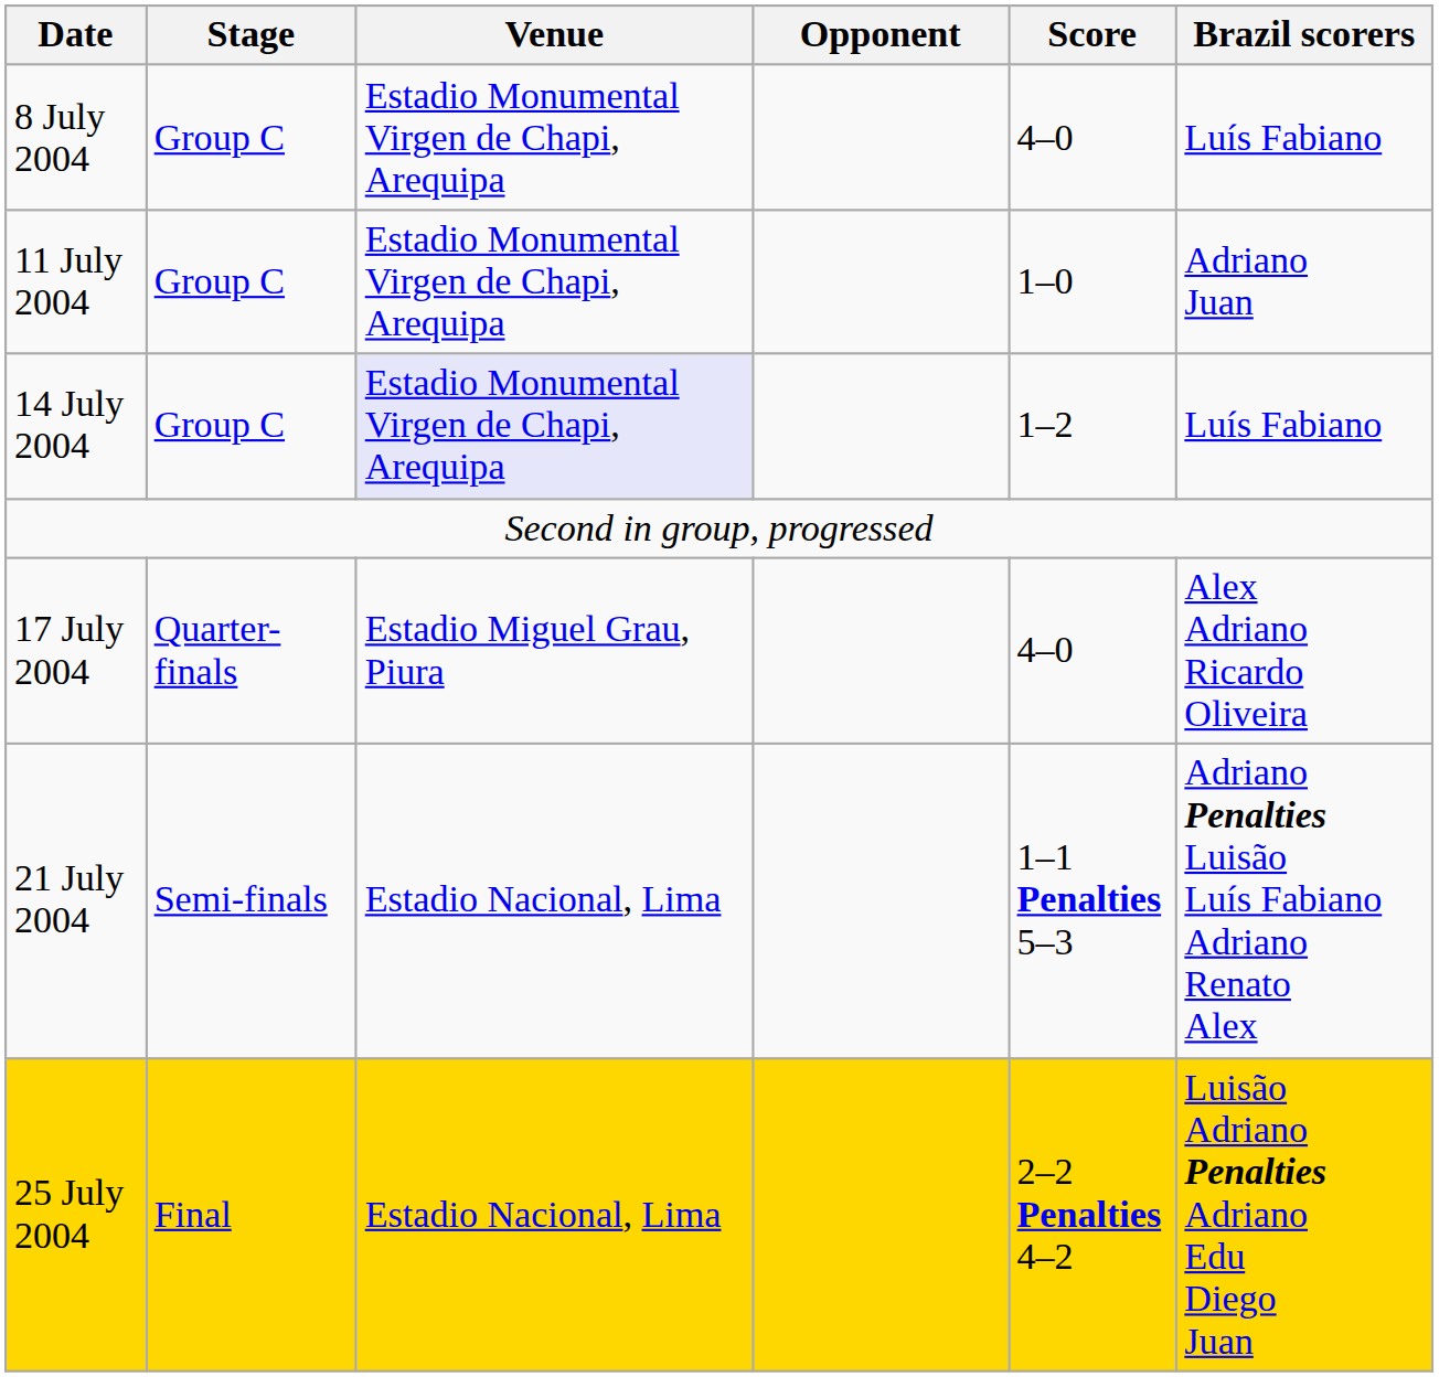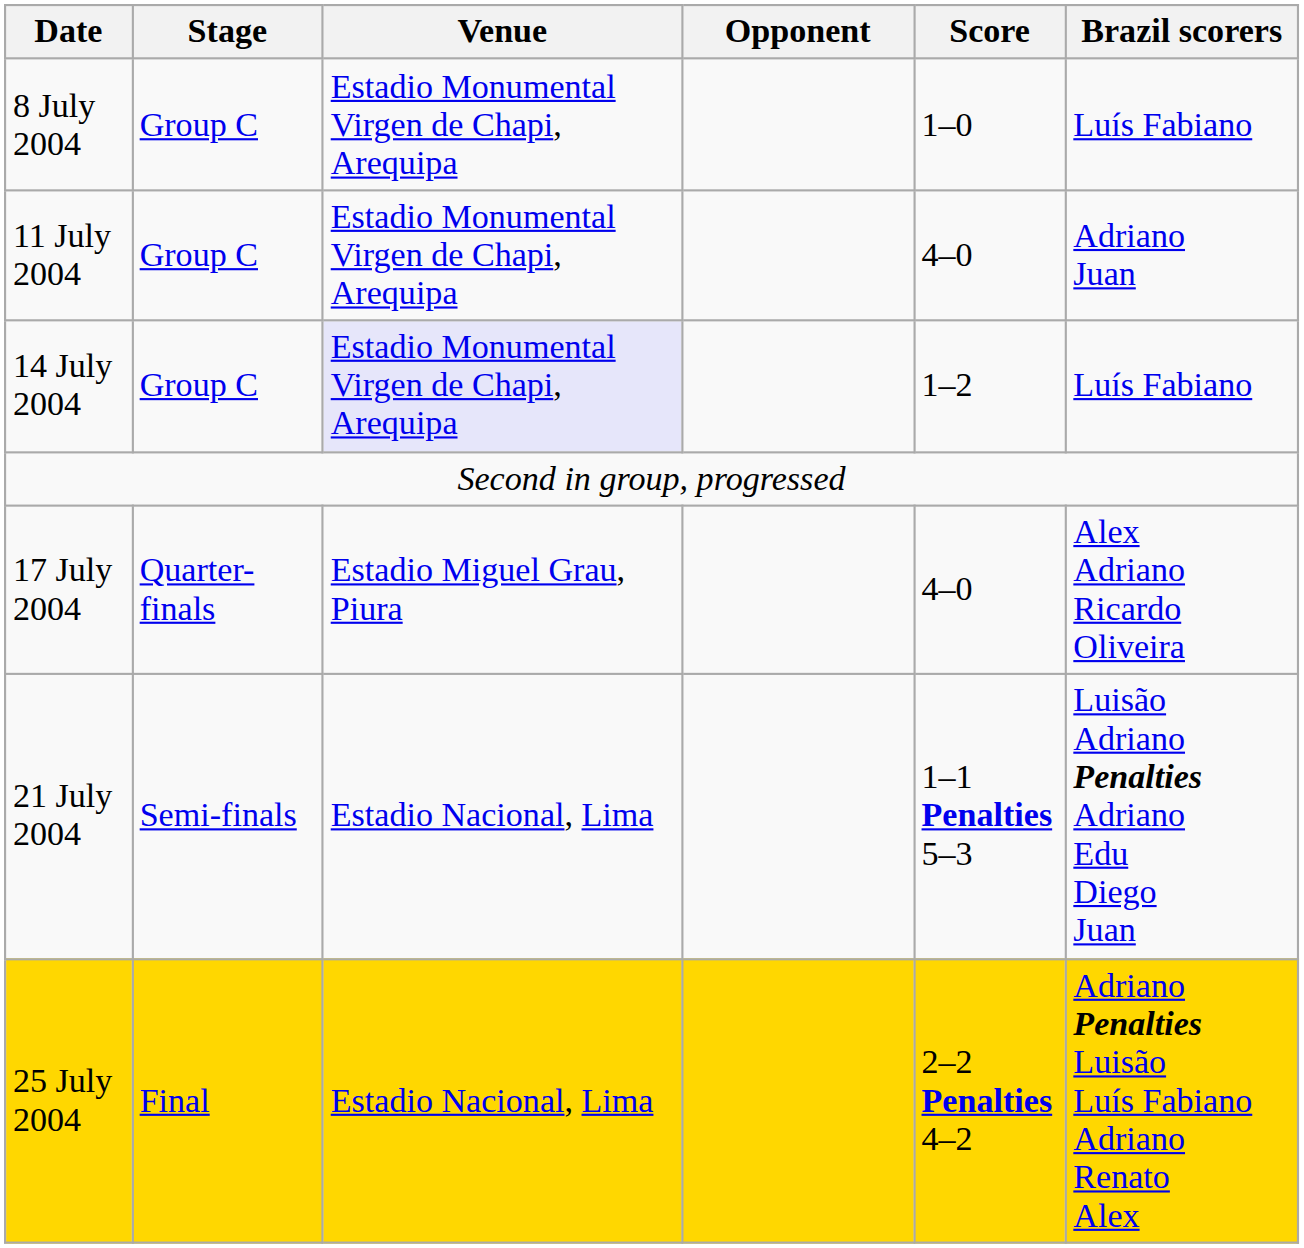 <table class="wikitable">
 <tr>
 <th width=100px>Date</th>
 <th width=150px>Stage</th>
 <th width=350px>Venue</th>
 <th width=180px>Opponent</th>
 <th width=70px>Score</th>
 <th width=200px>Brazil scorers</th>
 </tr>
 <tr>
 <td>8 July 2004</td>
 <td><a href='#'>Group C</a></td>
 <td><a href='#'>Estadio Monumental Virgen de Chapi</a>, <a href='#'>Arequipa</a></td>
 <td></td>
-<td>4–0</td>
+<td>1–0</td>
 <td><a href='#'>Luís Fabiano</a> </td>
 </tr>
 <tr>
 <td>11 July 2004</td>
 <td><a href='#'>Group C</a></td>
 <td><a href='#'>Estadio Monumental Virgen de Chapi</a>, <a href='#'>Arequipa</a></td>
 <td></td>
-<td>1–0</td>
+<td>4–0</td>
 <td><a href='#'>Adriano</a>  <br> <a href='#'>Juan</a> </td>
 </tr>
 <tr>
 <td>14 July 2004</td>
 <td><a href='#'>Group C</a></td>
 <td style="background: lavender;"><a href='#'>Estadio Monumental Virgen de Chapi</a>, <a href='#'>Arequipa</a></td>
 <td></td>
 <td>1–2</td>
 <td><a href='#'>Luís Fabiano</a> </td>
 </tr>
 <tr>
 <td colspan="6" style="text-align:center;"><em>Second in group, progressed</em></td>
 </tr>
 <tr>
 <td>17 July 2004</td>
 <td><a href='#'>Quarter-finals</a></td>
 <td><a href='#'>Estadio Miguel Grau</a>, <a href='#'>Piura</a></td>
 <td></td>
 <td>4–0</td>
 <td><a href='#'>Alex</a>  <br> <a href='#'>Adriano</a>  <br> <a href='#'>Ricardo Oliveira</a> </td>
 </tr>
 <tr>
 <td>21 July 2004</td>
 <td><a href='#'>Semi-finals</a></td>
 <td><a href='#'>Estadio Nacional</a>, <a href='#'>Lima</a></td>
 <td></td>
 <td>1–1 <br> <strong><a href='#'>Penalties</a></strong> <br> 5–3</td>
-<td><a href='#'>Adriano</a>  <br> <strong><em>Penalties</em></strong> <br> <a href='#'>Luisão</a>  <br> <a href='#'>Luís Fabiano</a>  <br> <a href='#'>Adriano</a>  <br> <a href='#'>Renato</a>  <br> <a href='#'>Alex</a> </td>
+<td><a href='#'>Luisão</a>  <br> <a href='#'>Adriano</a>   <br> <strong><em>Penalties</em></strong> <br> <a href='#'>Adriano</a>  <br> <a href='#'>Edu</a>  <br> <a href='#'>Diego</a>  <br> <a href='#'>Juan</a> </td>
 </tr>
 <tr style="background:gold;">
 <td>25 July 2004</td>
 <td><a href='#'>Final</a></td>
 <td><a href='#'>Estadio Nacional</a>, <a href='#'>Lima</a></td>
 <td></td>
 <td>2–2 <br> <strong><a href='#'>Penalties</a></strong> <br> 4–2</td>
-<td><a href='#'>Luisão</a>  <br> <a href='#'>Adriano</a>   <br> <strong><em>Penalties</em></strong> <br> <a href='#'>Adriano</a>  <br> <a href='#'>Edu</a>  <br> <a href='#'>Diego</a>  <br> <a href='#'>Juan</a> </td>
+<td><a href='#'>Adriano</a>  <br> <strong><em>Penalties</em></strong> <br> <a href='#'>Luisão</a>  <br> <a href='#'>Luís Fabiano</a>  <br> <a href='#'>Adriano</a>  <br> <a href='#'>Renato</a>  <br> <a href='#'>Alex</a> </td>
 </tr>
 </table>
